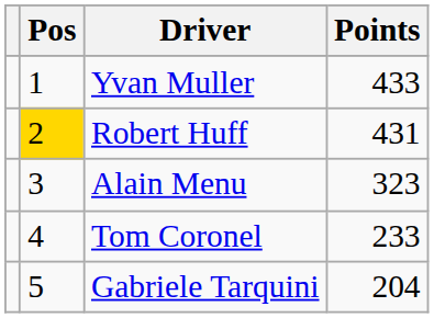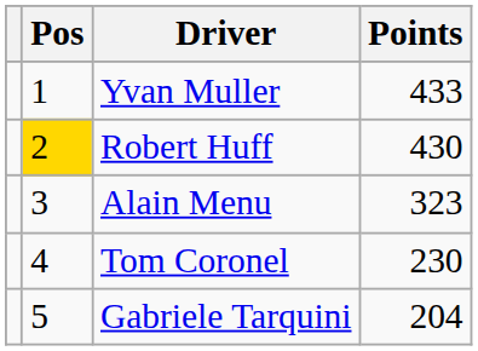 <table class="wikitable" style="font-size|95%;">
 <tr>
 <th></th>
 <th>Pos</th>
 <th>Driver</th>
 <th>Points</th>
 </tr>
 <tr>
 <td align="left"></td>
 <td>1</td>
 <td> <a href='#'>Yvan Muller</a></td>
 <td align="right">433</td>
 </tr>
 <tr>
 <td align="left"></td>
 <td style="background: gold;">2</td>
 <td> <a href='#'>Robert Huff</a></td>
-<td align="right">431</td>
+<td align="right">430</td>
 </tr>
 <tr>
 <td align="left"></td>
 <td>3</td>
 <td> <a href='#'>Alain Menu</a></td>
 <td align="right">323</td>
 </tr>
 <tr>
 <td align="left"></td>
 <td>4</td>
 <td> <a href='#'>Tom Coronel</a></td>
-<td align="right">233</td>
+<td align="right">230</td>
 </tr>
 <tr>
 <td align="left"></td>
 <td>5</td>
 <td> <a href='#'>Gabriele Tarquini</a></td>
 <td align="right">204</td>
 </tr>
 </table>
